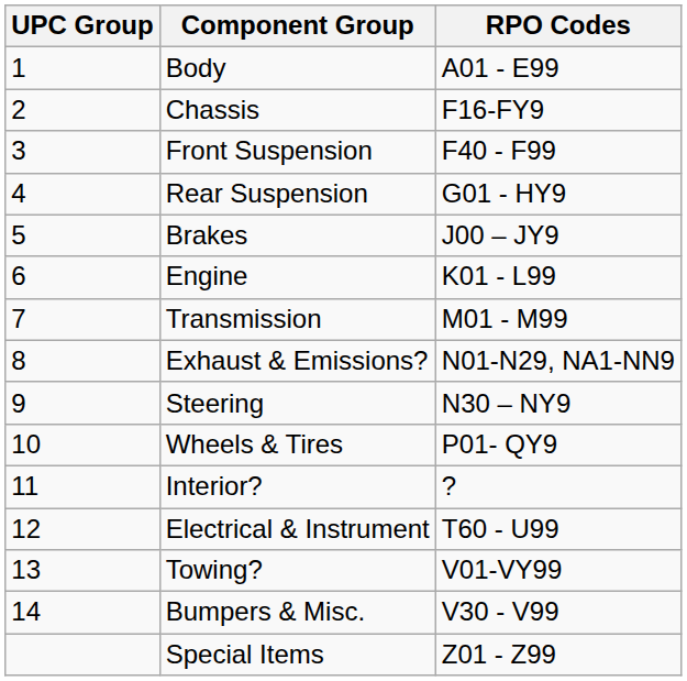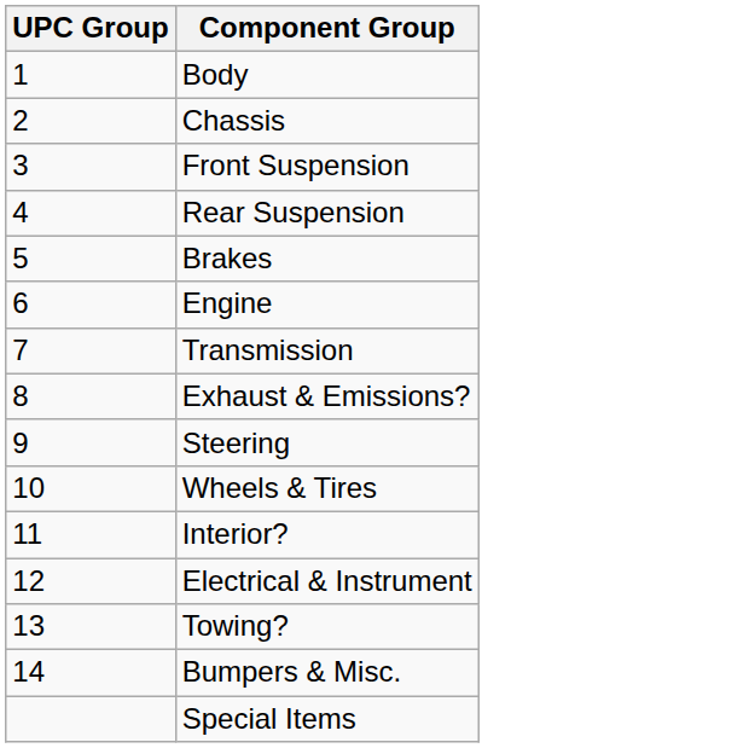 <table class="wikitable">
 <tr>
 <th>UPC Group</th>
 <th>Component Group</th>
-<th>RPO Codes</th>
 </tr>
 <tr>
 <td>1</td>
 <td>Body</td>
-<td>A01 - E99</td>
 </tr>
 <tr>
 <td>2</td>
 <td>Chassis</td>
-<td>F16-FY9</td>
 </tr>
 <tr>
 <td>3</td>
 <td>Front Suspension</td>
-<td>F40 - F99</td>
 </tr>
 <tr>
 <td>4</td>
 <td>Rear Suspension</td>
-<td>G01 - HY9</td>
 </tr>
 <tr>
 <td>5</td>
 <td>Brakes</td>
-<td>J00 – JY9</td>
 </tr>
 <tr>
 <td>6</td>
 <td>Engine</td>
-<td>K01 - L99</td>
 </tr>
 <tr>
 <td>7</td>
 <td>Transmission</td>
-<td>M01 - M99</td>
 </tr>
 <tr>
 <td>8</td>
 <td>Exhaust & Emissions?</td>
-<td>N01-N29, NA1-NN9</td>
 </tr>
 <tr>
 <td>9</td>
 <td>Steering</td>
-<td>N30 – NY9</td>
 </tr>
 <tr>
 <td>10</td>
 <td>Wheels & Tires</td>
-<td>P01- QY9</td>
 </tr>
 <tr>
 <td>11</td>
 <td>Interior?</td>
-<td>?</td>
 </tr>
 <tr>
 <td>12</td>
 <td>Electrical & Instrument</td>
-<td>T60 - U99</td>
 </tr>
 <tr>
 <td>13</td>
 <td>Towing?</td>
-<td>V01-VY99</td>
 </tr>
 <tr>
 <td>14</td>
 <td>Bumpers & Misc.</td>
-<td>V30 - V99</td>
 </tr>
 <tr>
 <td></td>
 <td>Special Items</td>
-<td>Z01 - Z99</td>
 </tr>
 </table>
